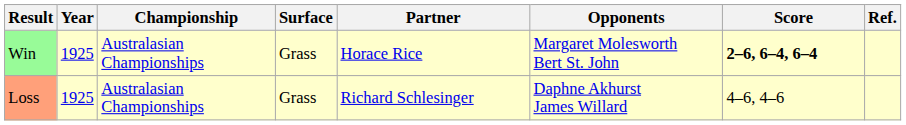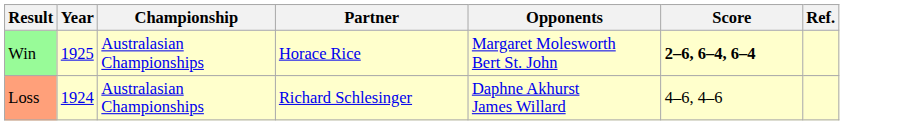 <table class="sortable wikitable">
 <tr>
 <th style="width:40px">Result</th>
 <th style="width:30px">Year</th>
 <th style="width:165px">Championship</th>
-<th style="width:50px">Surface</th>
 <th style="width:180px">Partner</th>
 <th style="width:180px">Opponents</th>
 <th style="width:130px" class="unsortable">Score</th>
 <th style="width:15px"  class="unsortable">Ref.</th>
 </tr>
 <tr style="background:#ffc;">
 <td style="background:#98fb98;">Win</td>
 <td><a href='#'>1925</a></td>
 <td><a href='#'>Australasian Championships</a></td>
-<td>Grass</td>
 <td> <a href='#'>Horace Rice</a></td>
 <td> <a href='#'>Margaret Molesworth</a> <br>  <a href='#'>Bert St. John</a></td>
 <td><strong>2–6, 6–4, 6–4</strong></td>
 <td></td>
 </tr>
 <tr style="background:#ffc;">
 <td style="background:#ffa07a;">Loss</td>
-<td><a href='#'>1925</a></td>
+<td><a href='#'>1924</a></td>
 <td><a href='#'>Australasian Championships</a></td>
-<td>Grass</td>
 <td> <a href='#'>Richard Schlesinger</a></td>
 <td> <a href='#'>Daphne Akhurst</a> <br>  <a href='#'>James Willard</a></td>
 <td>4–6, 4–6</td>
 <td></td>
 </tr>
 </table>
